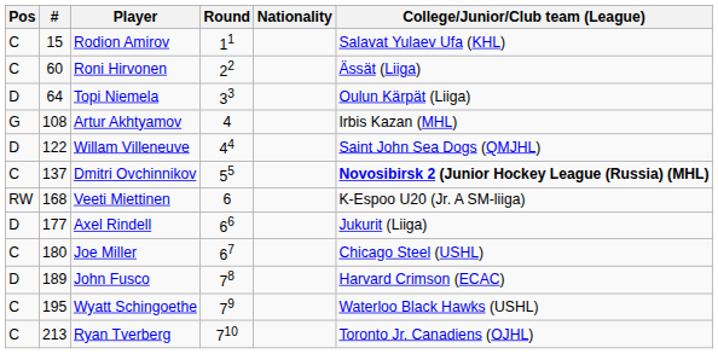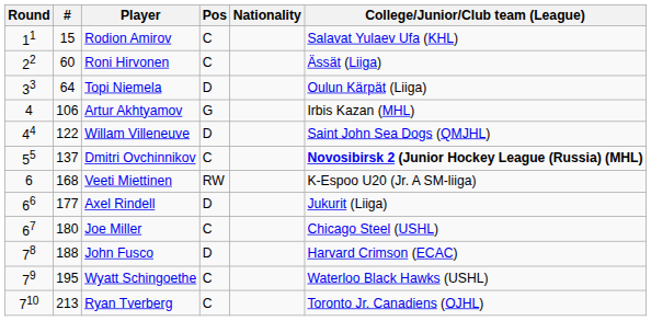 <table class="wikitable">
 <tr>
-<th>Pos</th>
+<th>Round</th>
 <th>#</th>
 <th>Player</th>
-<th>Round</th>
+<th>Pos</th>
 <th>Nationality</th>
 <th>College/Junior/Club team (League)</th>
 </tr>
 <tr>
-<td>C</td>
+<td style="text-align:center;">1<sup>1</sup></td>
 <td style="text-align:center;">15</td>
 <td><a href='#'>Rodion Amirov</a></td>
-<td style="text-align:center;">1<sup>1</sup></td>
+<td>C</td>
 <td></td>
 <td><a href='#'>Salavat Yulaev Ufa</a> (<a href='#'>KHL</a>)</td>
 </tr>
 <tr>
-<td>C</td>
+<td style="text-align:center;">2<sup>2</sup></td>
 <td style="text-align:center;">60</td>
 <td><a href='#'>Roni Hirvonen</a></td>
-<td style="text-align:center;">2<sup>2</sup></td>
+<td>C</td>
 <td></td>
 <td><a href='#'>Ässät</a> (<a href='#'>Liiga</a>)</td>
 </tr>
 <tr>
-<td>D</td>
+<td style="text-align:center;">3<sup>3</sup></td>
 <td style="text-align:center;">64</td>
 <td><a href='#'>Topi Niemela</a></td>
-<td style="text-align:center;">3<sup>3</sup></td>
+<td>D</td>
 <td></td>
 <td><a href='#'>Oulun Kärpät</a> (Liiga)</td>
 </tr>
 <tr>
+<td style="text-align:center;">4</td>
+<td style="text-align:center;">106</td>
+<td><a href='#'>Artur Akhtyamov</a></td>
 <td>G</td>
-<td style="text-align:center;">108</td>
-<td><a href='#'>Artur Akhtyamov</a></td>
-<td style="text-align:center;">4</td>
 <td></td>
 <td>Irbis Kazan (<a href='#'>MHL</a>)</td>
 </tr>
 <tr>
-<td>D</td>
+<td style="text-align:center;">4<sup>4</sup></td>
 <td style="text-align:center;">122</td>
 <td><a href='#'>Willam Villeneuve</a></td>
-<td style="text-align:center;">4<sup>4</sup></td>
+<td>D</td>
 <td></td>
 <td><a href='#'>Saint John Sea Dogs</a> (<a href='#'>QMJHL</a>)</td>
 </tr>
 <tr>
-<td>C</td>
+<td style="text-align:center;">5<sup>5</sup></td>
 <td style="text-align:center;">137</td>
 <td><a href='#'>Dmitri Ovchinnikov</a></td>
-<td style="text-align:center;">5<sup>5</sup></td>
+<td>C</td>
 <td></td>
 <td><strong><a href='#'>Novosibirsk 2</a> (Junior Hockey League (Russia) (MHL)</strong></td>
 </tr>
 <tr>
-<td>RW</td>
+<td style="text-align:center;">6</td>
 <td style="text-align:center;">168</td>
 <td><a href='#'>Veeti Miettinen</a></td>
-<td style="text-align:center;">6</td>
+<td>RW</td>
 <td></td>
 <td>K-Espoo U20 (Jr. A SM-liiga)</td>
 </tr>
 <tr>
-<td>D</td>
+<td style="text-align:center;">6<sup>6</sup></td>
 <td style="text-align:center;">177</td>
 <td><a href='#'>Axel Rindell</a></td>
-<td style="text-align:center;">6<sup>6</sup></td>
+<td>D</td>
 <td></td>
 <td><a href='#'>Jukurit</a> (Liiga)</td>
 </tr>
 <tr>
-<td>C</td>
+<td style="text-align:center;">6<sup>7</sup></td>
 <td style="text-align:center;">180</td>
 <td><a href='#'>Joe Miller</a></td>
-<td style="text-align:center;">6<sup>7</sup></td>
+<td>C</td>
 <td></td>
 <td><a href='#'>Chicago Steel</a> (<a href='#'>USHL</a>)</td>
 </tr>
 <tr>
+<td style="text-align:center;">7<sup>8</sup></td>
+<td style="text-align:center;">188</td>
+<td><a href='#'>John Fusco</a></td>
 <td>D</td>
-<td style="text-align:center;">189</td>
-<td><a href='#'>John Fusco</a></td>
-<td style="text-align:center;">7<sup>8</sup></td>
 <td></td>
 <td><a href='#'>Harvard Crimson</a> (<a href='#'>ECAC</a>)</td>
 </tr>
 <tr>
-<td>C</td>
+<td style="text-align:center;">7<sup>9</sup></td>
 <td style="text-align:center;">195</td>
 <td><a href='#'>Wyatt Schingoethe</a></td>
-<td style="text-align:center;">7<sup>9</sup></td>
+<td>C</td>
 <td></td>
 <td><a href='#'>Waterloo Black Hawks</a> (USHL)</td>
 </tr>
 <tr>
-<td>C</td>
+<td style="text-align:center;">7<sup>10</sup></td>
 <td style="text-align:center;">213</td>
 <td><a href='#'>Ryan Tverberg</a></td>
-<td style="text-align:center;">7<sup>10</sup></td>
+<td>C</td>
 <td></td>
 <td><a href='#'>Toronto Jr. Canadiens</a> (<a href='#'>OJHL</a>)</td>
 </tr>
 </table>
